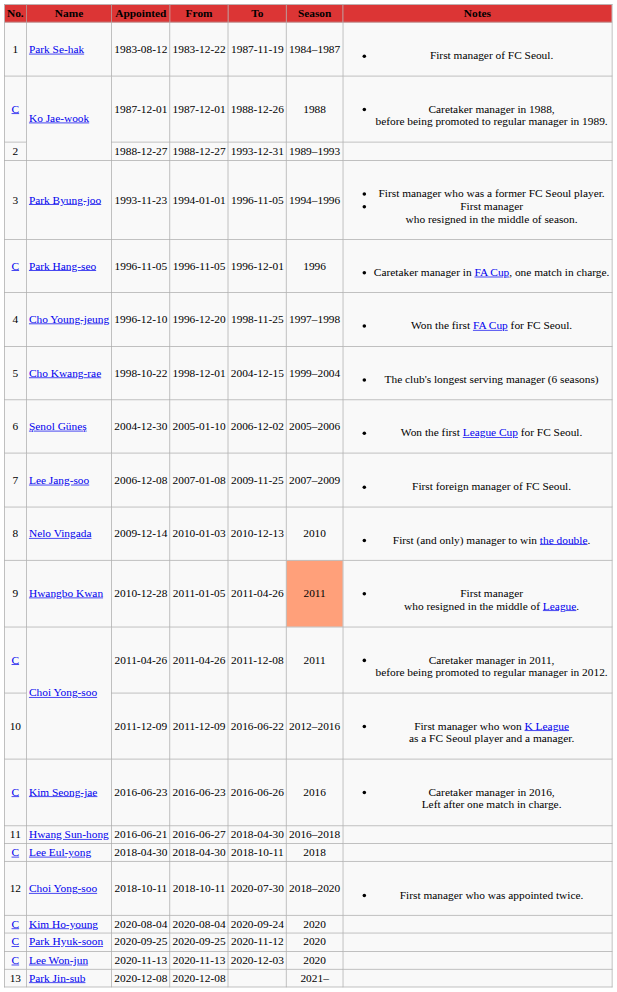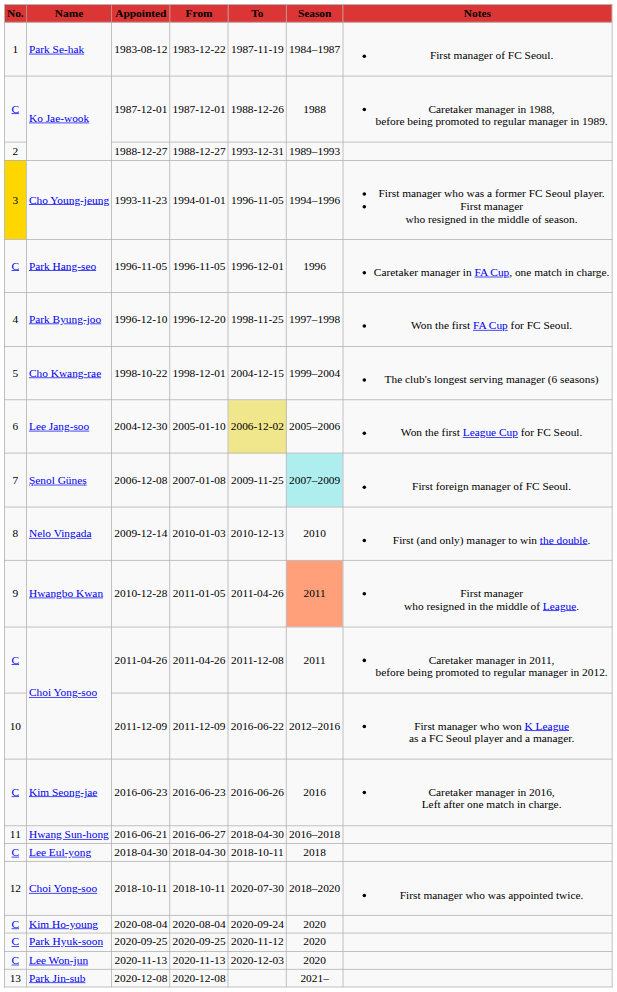 <table class="wikitable sortable" style="text-align:center; font-size:100%">
 <tr>
 <th style="color:#000000; background:#DC3535;">No.</th>
 <th style="color:#000000; background:#DC3535;">Name</th>
 <th style="color:#000000; background:#DC3535;">Appointed</th>
 <th style="color:#000000; background:#DC3535;">From</th>
 <th style="color:#000000; background:#DC3535;">To</th>
 <th style="color:#000000; background:#DC3535;">Season</th>
 <th style="color:#000000; background:#DC3535;">Notes</th>
 </tr>
 <tr>
 <td style="text-align: center;">1</td>
 <td align=left> <a href='#'>Park Se-hak</a></td>
 <td>1983-08-12</td>
 <td>1983-12-22</td>
 <td>1987-11-19</td>
 <td>1984–1987</td>
 <td><br><ul><li>First manager of FC Seoul.</li></ul></td>
 </tr>
 <tr>
 <td><a href='#'>C</a></td>
 <td rowspan="2" align=left> <a href='#'>Ko Jae-wook</a></td>
 <td>1987-12-01</td>
 <td>1987-12-01</td>
 <td>1988-12-26</td>
 <td>1988</td>
 <td><br><ul><li>Caretaker manager in 1988,<br>before being promoted to regular manager in 1989.</li></ul></td>
 </tr>
 <tr>
 <td>2</td>
 <td>1988-12-27</td>
 <td>1988-12-27</td>
 <td>1993-12-31</td>
 <td>1989–1993</td>
 <td></td>
 </tr>
 <tr>
-<td>3</td>
-<td align=left> <a href='#'>Park Byung-joo</a></td>
+<td style="background: gold;">3</td>
+<td align=left> <a href='#'>Cho Young-jeung</a></td>
 <td>1993-11-23</td>
 <td>1994-01-01</td>
 <td>1996-11-05</td>
 <td>1994–1996</td>
 <td><br><ul><li>First manager who was a former FC Seoul player.</li><li>First manager<br>who resigned in the middle of season.</li></ul></td>
 </tr>
 <tr>
 <td><a href='#'>C</a></td>
 <td align=left> <a href='#'>Park Hang-seo</a></td>
 <td>1996-11-05</td>
 <td>1996-11-05</td>
 <td>1996-12-01</td>
 <td>1996</td>
 <td><br><ul><li>Caretaker manager in <a href='#'>FA Cup</a>, one match in charge.</li></ul></td>
 </tr>
 <tr>
 <td>4</td>
-<td align=left> <a href='#'>Cho Young-jeung</a></td>
+<td align=left> <a href='#'>Park Byung-joo</a></td>
 <td>1996-12-10</td>
 <td>1996-12-20</td>
 <td>1998-11-25</td>
 <td>1997–1998</td>
 <td><br><ul><li>Won the first <a href='#'>FA Cup</a> for FC Seoul.</li></ul></td>
 </tr>
 <tr>
 <td>5</td>
 <td align=left> <a href='#'>Cho Kwang-rae</a></td>
 <td>1998-10-22</td>
 <td>1998-12-01</td>
 <td>2004-12-15</td>
 <td>1999–2004</td>
 <td><br><ul><li>The club's longest serving manager (6 seasons)</li></ul></td>
 </tr>
 <tr>
 <td>6</td>
-<td align=left> <a href='#'>Şenol Güneş</a></td>
+<td align=left> <a href='#'>Lee Jang-soo</a></td>
 <td>2004-12-30</td>
 <td>2005-01-10</td>
-<td>2006-12-02</td>
+<td style="background: khaki;">2006-12-02</td>
 <td>2005–2006</td>
 <td><br><ul><li>Won the first <a href='#'>League Cup</a> for FC Seoul.</li></ul></td>
 </tr>
 <tr>
 <td>7</td>
-<td align=left> <a href='#'>Lee Jang-soo</a></td>
+<td align=left> <a href='#'>Şenol Güneş</a></td>
 <td>2006-12-08</td>
 <td>2007-01-08</td>
 <td>2009-11-25</td>
-<td>2007–2009</td>
+<td style="background: paleturquoise;">2007–2009</td>
 <td><br><ul><li>First foreign manager of FC Seoul.</li></ul></td>
 </tr>
 <tr>
 <td>8</td>
 <td align=left> <a href='#'>Nelo Vingada</a></td>
 <td>2009-12-14</td>
 <td>2010-01-03</td>
 <td>2010-12-13</td>
 <td>2010</td>
 <td><br><ul><li>First (and only) manager to win <a href='#'>the double</a>.</li></ul></td>
 </tr>
 <tr>
 <td>9</td>
 <td align=left> <a href='#'>Hwangbo Kwan</a></td>
 <td>2010-12-28</td>
 <td>2011-01-05</td>
 <td>2011-04-26</td>
 <td style="background: lightsalmon;">2011</td>
 <td><br><ul><li>First manager<br>who resigned in the middle of <a href='#'>League</a>.</li></ul></td>
 </tr>
 <tr>
 <td><a href='#'>C</a></td>
 <td rowspan="2" align=left> <a href='#'>Choi Yong-soo</a></td>
 <td>2011-04-26</td>
 <td>2011-04-26</td>
 <td>2011-12-08</td>
 <td>2011</td>
 <td><br><ul><li>Caretaker manager in 2011,<br>before being promoted to regular manager in 2012.</li></ul></td>
 </tr>
 <tr>
 <td>10</td>
 <td>2011-12-09</td>
 <td>2011-12-09</td>
 <td>2016-06-22</td>
 <td>2012–2016</td>
 <td><br><ul><li>First manager who won <a href='#'>K League</a> <br>as a FC Seoul player and a manager.</li></ul></td>
 </tr>
 <tr>
 <td><a href='#'>C</a></td>
 <td align=left> <a href='#'>Kim Seong-jae</a></td>
 <td>2016-06-23</td>
 <td>2016-06-23</td>
 <td>2016-06-26</td>
 <td>2016</td>
 <td><br><ul><li>Caretaker manager in 2016,<br>Left after one match in charge.</li></ul></td>
 </tr>
 <tr>
 <td>11</td>
 <td align=left> <a href='#'>Hwang Sun-hong</a></td>
 <td>2016-06-21</td>
 <td>2016-06-27</td>
 <td>2018-04-30</td>
 <td>2016–2018</td>
 <td></td>
 </tr>
 <tr>
 <td><a href='#'>C</a></td>
 <td align=left> <a href='#'>Lee Eul-yong</a></td>
 <td>2018-04-30</td>
 <td>2018-04-30</td>
 <td>2018-10-11</td>
 <td>2018</td>
 <td></td>
 </tr>
 <tr>
 <td>12</td>
 <td align=left> <a href='#'>Choi Yong-soo</a></td>
 <td>2018-10-11</td>
 <td>2018-10-11</td>
 <td>2020-07-30</td>
 <td>2018–2020</td>
 <td><br><ul><li>First manager who was appointed twice.</li></ul></td>
 </tr>
 <tr>
 <td><a href='#'>C</a></td>
 <td align=left> <a href='#'>Kim Ho-young</a></td>
 <td>2020-08-04</td>
 <td>2020-08-04</td>
 <td>2020-09-24</td>
 <td>2020</td>
 <td></td>
 </tr>
 <tr>
 <td><a href='#'>C</a></td>
 <td align=left> <a href='#'>Park Hyuk-soon</a></td>
 <td>2020-09-25</td>
 <td>2020-09-25</td>
 <td>2020-11-12</td>
 <td>2020</td>
 <td></td>
 </tr>
 <tr>
 <td><a href='#'>C</a></td>
 <td align=left> <a href='#'>Lee Won-jun</a></td>
 <td>2020-11-13</td>
 <td>2020-11-13</td>
 <td>2020-12-03</td>
 <td>2020</td>
 <td></td>
 </tr>
 <tr>
 <td>13</td>
 <td align=left> <a href='#'>Park Jin-sub</a></td>
 <td>2020-12-08</td>
 <td>2020-12-08</td>
 <td></td>
 <td>2021–</td>
 <td></td>
 </tr>
 </table>
